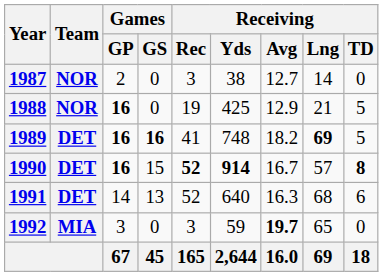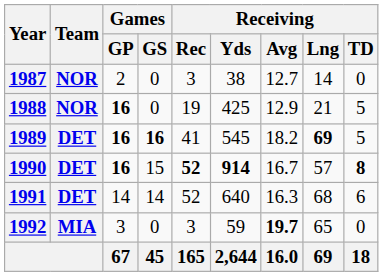 <table class="wikitable" style="text-align:center">
 <tr>
 <th rowspan="2">Year</th>
 <th rowspan="2">Team</th>
 <th colspan="2">Games</th>
 <th colspan="5">Receiving</th>
 </tr>
 <tr>
 <th>GP</th>
 <th>GS</th>
 <th>Rec</th>
 <th>Yds</th>
 <th>Avg</th>
 <th>Lng</th>
 <th>TD</th>
 </tr>
 <tr>
 <th><a href='#'>1987</a></th>
 <th><a href='#'>NOR</a></th>
 <td>2</td>
 <td>0</td>
 <td>3</td>
 <td>38</td>
 <td>12.7</td>
 <td>14</td>
 <td>0</td>
 </tr>
 <tr>
 <th><a href='#'>1988</a></th>
 <th><a href='#'>NOR</a></th>
 <td><strong>16</strong></td>
 <td>0</td>
 <td>19</td>
 <td>425</td>
 <td>12.9</td>
 <td>21</td>
 <td>5</td>
 </tr>
 <tr>
 <th><a href='#'>1989</a></th>
 <th><a href='#'>DET</a></th>
 <td><strong>16</strong></td>
 <td><strong>16</strong></td>
 <td>41</td>
-<td>748</td>
+<td>545</td>
 <td>18.2</td>
 <td><strong>69</strong></td>
 <td>5</td>
 </tr>
 <tr>
 <th><a href='#'>1990</a></th>
 <th><a href='#'>DET</a></th>
 <td><strong>16</strong></td>
 <td>15</td>
 <td><strong>52</strong></td>
 <td><strong>914</strong></td>
 <td>16.7</td>
 <td>57</td>
 <td><strong>8</strong></td>
 </tr>
 <tr>
 <th><a href='#'>1991</a></th>
 <th><a href='#'>DET</a></th>
 <td>14</td>
-<td>13</td>
+<td>14</td>
 <td>52</td>
 <td>640</td>
 <td>16.3</td>
 <td>68</td>
 <td>6</td>
 </tr>
 <tr>
 <th><a href='#'>1992</a></th>
 <th><a href='#'>MIA</a></th>
 <td>3</td>
 <td>0</td>
 <td>3</td>
 <td>59</td>
 <td><strong>19.7</strong></td>
 <td>65</td>
 <td>0</td>
 </tr>
 <tr>
 <th colspan="2"></th>
 <th>67</th>
 <th>45</th>
 <th>165</th>
 <th>2,644</th>
 <th>16.0</th>
 <th>69</th>
 <th>18</th>
 </tr>
 </table>
